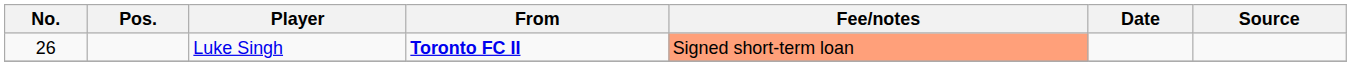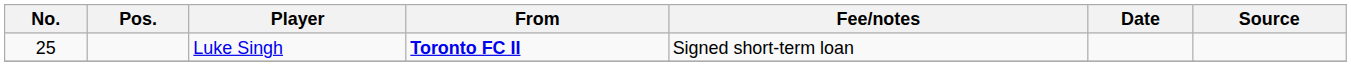 <table class="wikitable sortable" style=" text-align:center; font-size:95%; width:90%; text-align:left;">
 <tr>
 <th>No.</th>
 <th>Pos.</th>
 <th>Player</th>
 <th>From</th>
 <th>Fee/notes</th>
 <th>Date</th>
 <th>Source</th>
 </tr>
 <tr>
-<td align=center>26</td>
+<td align=center>25</td>
 <td align=center></td>
 <td> <a href='#'>Luke Singh</a></td>
 <td><strong> <a href='#'>Toronto FC II</a></strong></td>
-<td style="background: lightsalmon;">Signed short-term loan</td>
+<td>Signed short-term loan</td>
 <td></td>
 <td></td>
 </tr>
 <tr>
 </tr>
 </table>
